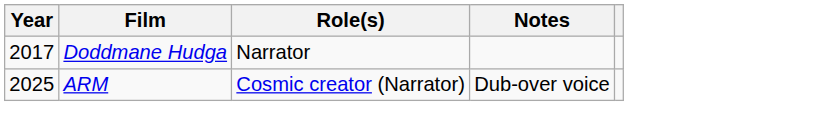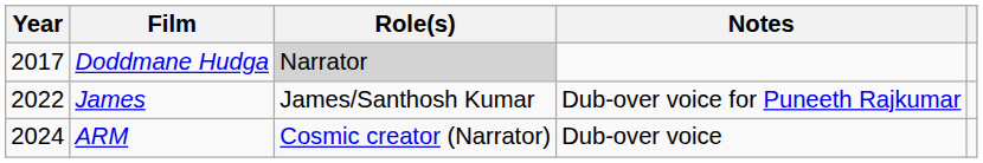 <table class="wikitable sortable plainrowheaders" id="filmography">
 <tr style="background:#ccc; text-align:center;">
 <th scope="col">Year</th>
 <th scope="col">Film</th>
 <th scope="col">Role(s)</th>
 <th scope="col" class="unsortable">Notes</th>
 <th scope="col" class="unsortable"></th>
 </tr>
 <tr>
 <td>2017</td>
 <td><em><a href='#'>Doddmane Hudga</a></em></td>
-<td>Narrator</td>
+<td style="background: lightgrey;">Narrator</td>
 <td></td>
 <td></td>
 </tr>
 <tr>
-<td>2025</td>
+<td>2022</td>
+<td><em><a href='#'>James</a></em></td>
+<td>James/Santhosh Kumar</td>
+<td>Dub-over voice for <a href='#'>Puneeth Rajkumar</a></td>
+<td></td>
+</tr>
+<tr>
+<td>2024</td>
 <td><em><a href='#'>ARM</a></em></td>
 <td><a href='#'>Cosmic creator</a> (Narrator)</td>
 <td>Dub-over voice</td>
 <td></td>
 </tr>
 </table>
